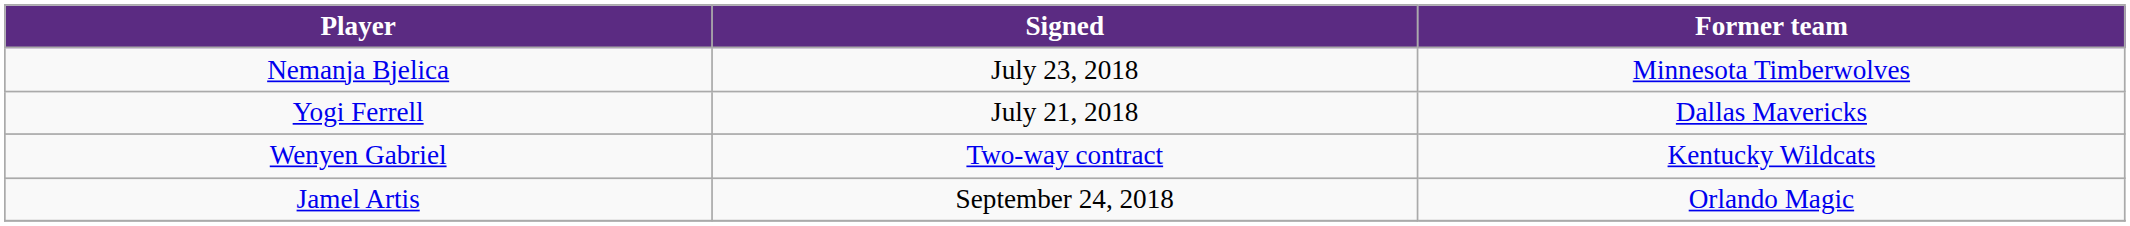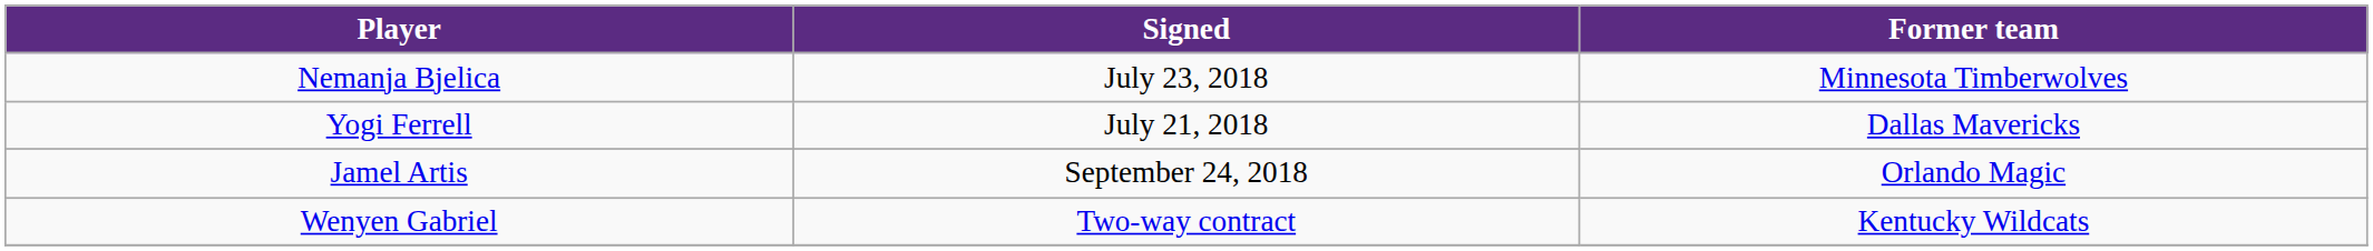 <table class="wikitable sortable sortable" style="text-align: center">
 <tr>
 <th style="background:#5b2b82; color:white" width="10%">Player</th>
 <th style="background:#5b2b82; color:white" width="10%">Signed</th>
 <th style="background:#5b2b82; color:white" width="10%">Former team</th>
 </tr>
 <tr>
 <td><a href='#'>Nemanja Bjelica</a></td>
 <td>July 23, 2018</td>
 <td><a href='#'>Minnesota Timberwolves</a></td>
 </tr>
 <tr>
 <td><a href='#'>Yogi Ferrell</a></td>
 <td>July 21, 2018</td>
 <td><a href='#'>Dallas Mavericks</a></td>
 </tr>
 <tr>
+<td><a href='#'>Jamel Artis</a></td>
+<td>September 24, 2018</td>
+<td><a href='#'>Orlando Magic</a></td>
+</tr>
+<tr>
 <td><a href='#'>Wenyen Gabriel</a></td>
 <td><a href='#'>Two-way contract</a></td>
 <td><a href='#'>Kentucky Wildcats</a></td>
 </tr>
 <tr>
-<td><a href='#'>Jamel Artis</a></td>
-<td>September 24, 2018</td>
-<td><a href='#'>Orlando Magic</a></td>
-</tr>
-<tr>
 </tr>
 </table>
